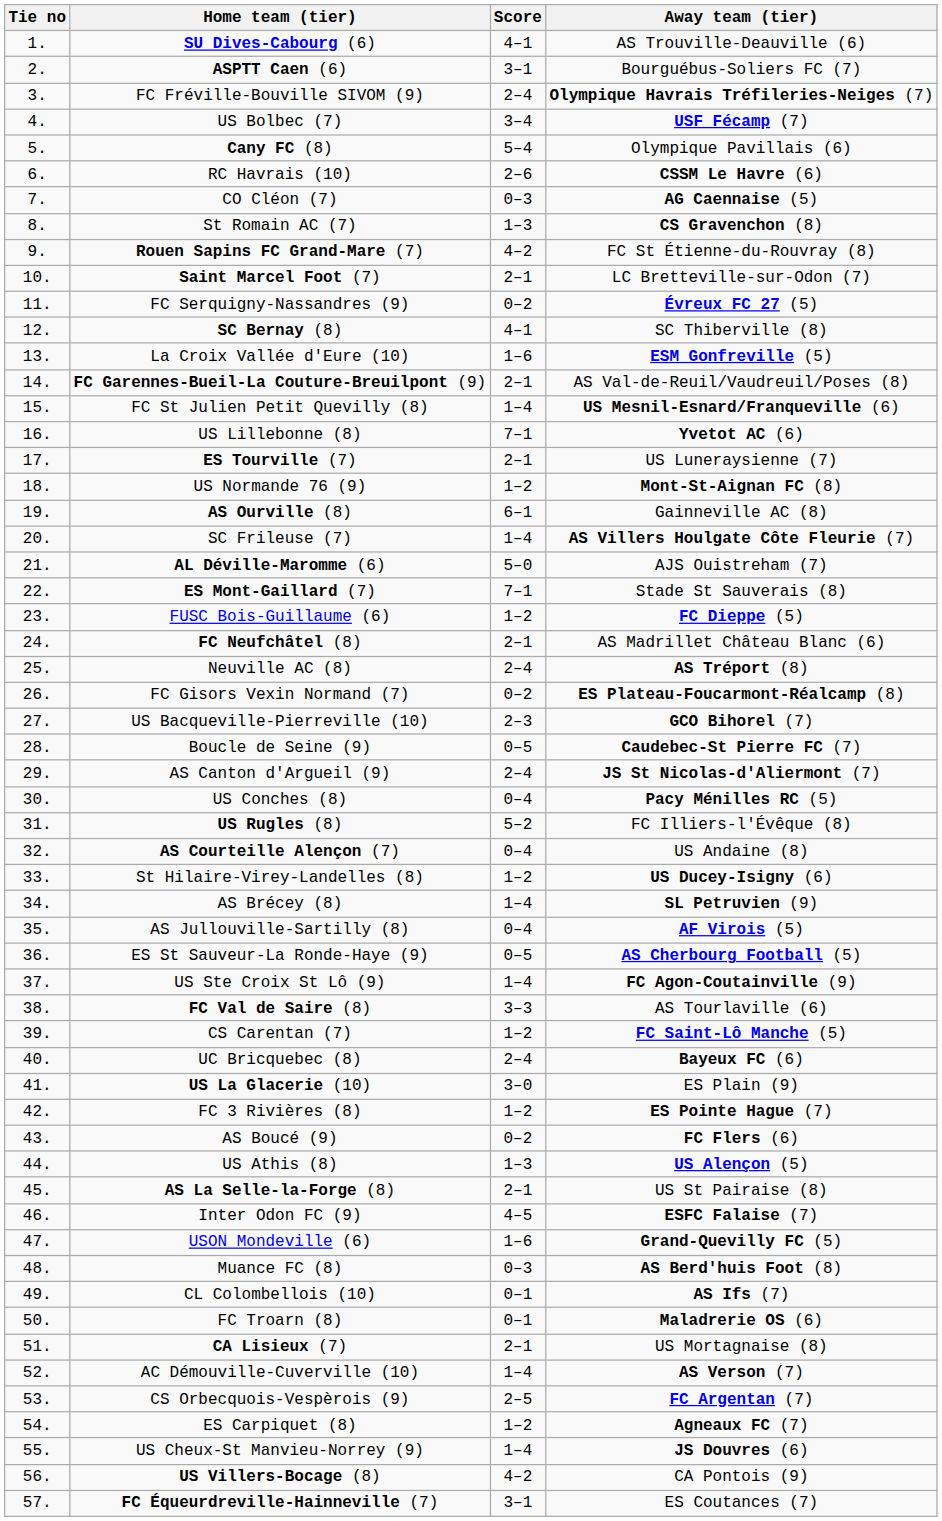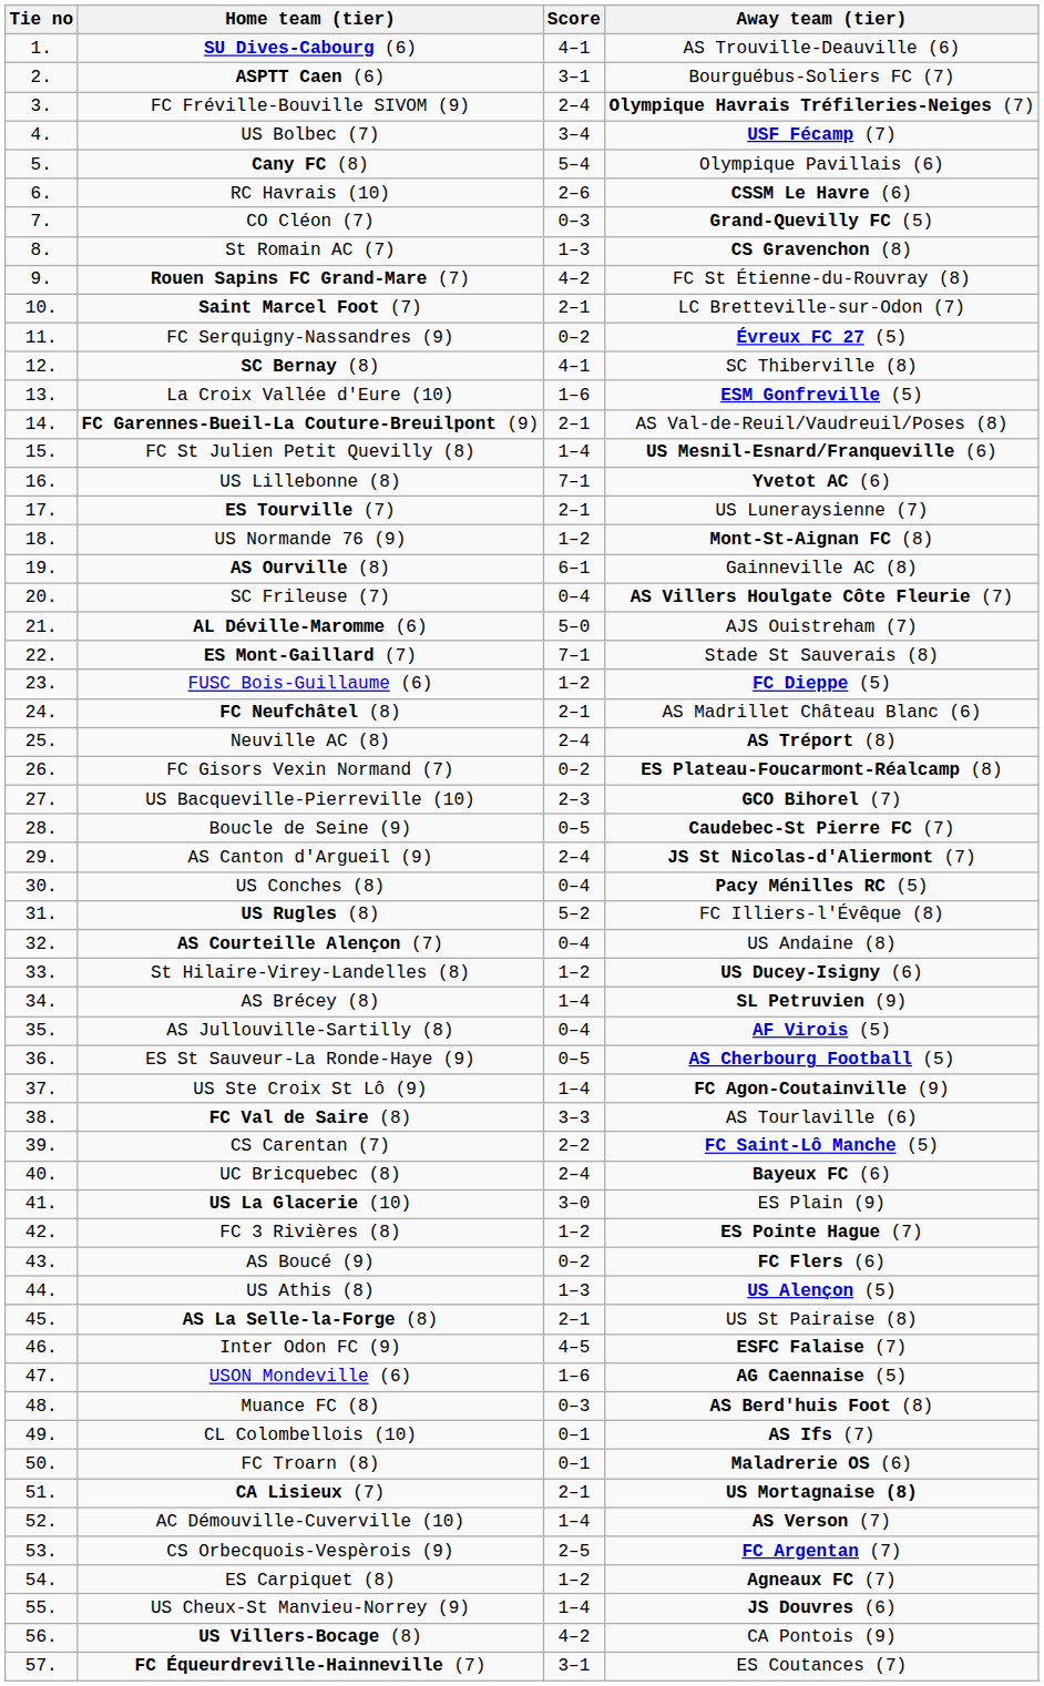 <table class="wikitable" style="text-align: center">
 <tr>
 <th>Tie no</th>
 <th>Home team (tier)</th>
 <th>Score</th>
 <th>Away team (tier)</th>
 </tr>
 <tr>
 <td>1.</td>
 <td><strong><a href='#'>SU Dives-Cabourg</a></strong> (6)</td>
 <td>4–1</td>
 <td>AS Trouville-Deauville (6)</td>
 </tr>
 <tr>
 <td>2.</td>
 <td><strong>ASPTT Caen</strong> (6)</td>
 <td>3–1</td>
 <td>Bourguébus-Soliers FC (7)</td>
 </tr>
 <tr>
 <td>3.</td>
 <td>FC Fréville-Bouville SIVOM (9)</td>
 <td>2–4</td>
 <td><strong>Olympique Havrais Tréfileries-Neiges</strong> (7)</td>
 </tr>
 <tr>
 <td>4.</td>
 <td>US Bolbec (7)</td>
 <td>3–4</td>
 <td><strong><a href='#'>USF Fécamp</a></strong> (7)</td>
 </tr>
 <tr>
 <td>5.</td>
 <td><strong>Cany FC</strong> (8)</td>
 <td>5–4</td>
 <td>Olympique Pavillais (6)</td>
 </tr>
 <tr>
 <td>6.</td>
 <td>RC Havrais (10)</td>
 <td>2–6</td>
 <td><strong>CSSM Le Havre</strong> (6)</td>
 </tr>
 <tr>
 <td>7.</td>
 <td>CO Cléon (7)</td>
 <td>0–3</td>
-<td><strong>AG Caennaise</strong> (5)</td>
+<td><strong>Grand-Quevilly FC</strong> (5)</td>
 </tr>
 <tr>
 <td>8.</td>
 <td>St Romain AC (7)</td>
 <td>1–3</td>
 <td><strong>CS Gravenchon</strong> (8)</td>
 </tr>
 <tr>
 <td>9.</td>
 <td><strong>Rouen Sapins FC Grand-Mare</strong> (7)</td>
 <td>4–2</td>
 <td>FC St Étienne-du-Rouvray (8)</td>
 </tr>
 <tr>
 <td>10.</td>
 <td><strong>Saint Marcel Foot</strong> (7)</td>
 <td>2–1</td>
 <td>LC Bretteville-sur-Odon (7)</td>
 </tr>
 <tr>
 <td>11.</td>
 <td>FC Serquigny-Nassandres (9)</td>
 <td>0–2</td>
 <td><strong><a href='#'>Évreux FC 27</a></strong> (5)</td>
 </tr>
 <tr>
 <td>12.</td>
 <td><strong>SC Bernay</strong> (8)</td>
 <td>4–1</td>
 <td>SC Thiberville (8)</td>
 </tr>
 <tr>
 <td>13.</td>
 <td>La Croix Vallée d'Eure (10)</td>
 <td>1–6</td>
 <td><strong><a href='#'>ESM Gonfreville</a></strong> (5)</td>
 </tr>
 <tr>
 <td>14.</td>
 <td><strong>FC Garennes-Bueil-La Couture-Breuilpont</strong> (9)</td>
 <td>2–1</td>
 <td>AS Val-de-Reuil/Vaudreuil/Poses (8)</td>
 </tr>
 <tr>
 <td>15.</td>
 <td>FC St Julien Petit Quevilly (8)</td>
 <td>1–4</td>
 <td><strong>US Mesnil-Esnard/Franqueville</strong> (6)</td>
 </tr>
 <tr>
 <td>16.</td>
 <td>US Lillebonne (8)</td>
 <td>7–1</td>
 <td><strong>Yvetot AC</strong> (6)</td>
 </tr>
 <tr>
 <td>17.</td>
 <td><strong>ES Tourville</strong> (7)</td>
 <td>2–1</td>
 <td>US Luneraysienne (7)</td>
 </tr>
 <tr>
 <td>18.</td>
 <td>US Normande 76 (9)</td>
 <td>1–2</td>
 <td><strong>Mont-St-Aignan FC</strong> (8)</td>
 </tr>
 <tr>
 <td>19.</td>
 <td><strong>AS Ourville</strong> (8)</td>
 <td>6–1</td>
 <td>Gainneville AC (8)</td>
 </tr>
 <tr>
 <td>20.</td>
 <td>SC Frileuse (7)</td>
-<td>1–4</td>
+<td>0–4</td>
 <td><strong>AS Villers Houlgate Côte Fleurie</strong> (7)</td>
 </tr>
 <tr>
 <td>21.</td>
 <td><strong>AL Déville-Maromme</strong> (6)</td>
 <td>5–0</td>
 <td>AJS Ouistreham (7)</td>
 </tr>
 <tr>
 <td>22.</td>
 <td><strong>ES Mont-Gaillard</strong> (7)</td>
 <td>7–1</td>
 <td>Stade St Sauverais (8)</td>
 </tr>
 <tr>
 <td>23.</td>
 <td><a href='#'>FUSC Bois-Guillaume</a> (6)</td>
 <td>1–2</td>
 <td><strong><a href='#'>FC Dieppe</a></strong> (5)</td>
 </tr>
 <tr>
 <td>24.</td>
 <td><strong>FC Neufchâtel</strong> (8)</td>
 <td>2–1</td>
 <td>AS Madrillet Château Blanc (6)</td>
 </tr>
 <tr>
 <td>25.</td>
 <td>Neuville AC (8)</td>
 <td>2–4 </td>
 <td><strong>AS Tréport</strong> (8)</td>
 </tr>
 <tr>
 <td>26.</td>
 <td>FC Gisors Vexin Normand (7)</td>
 <td>0–2</td>
 <td><strong>ES Plateau-Foucarmont-Réalcamp</strong> (8)</td>
 </tr>
 <tr>
 <td>27.</td>
 <td>US Bacqueville-Pierreville (10)</td>
 <td>2–3</td>
 <td><strong>GCO Bihorel</strong> (7)</td>
 </tr>
 <tr>
 <td>28.</td>
 <td>Boucle de Seine (9)</td>
 <td>0–5</td>
 <td><strong>Caudebec-St Pierre FC</strong> (7)</td>
 </tr>
 <tr>
 <td>29.</td>
 <td>AS Canton d'Argueil (9)</td>
 <td>2–4</td>
 <td><strong>JS St Nicolas-d'Aliermont</strong> (7)</td>
 </tr>
 <tr>
 <td>30.</td>
 <td>US Conches (8)</td>
 <td>0–4</td>
 <td><strong>Pacy Ménilles RC</strong> (5)</td>
 </tr>
 <tr>
 <td>31.</td>
 <td><strong>US Rugles</strong> (8)</td>
 <td>5–2 </td>
 <td>FC Illiers-l'Évêque (8)</td>
 </tr>
 <tr>
 <td>32.</td>
 <td><strong>AS Courteille Alençon</strong> (7)</td>
 <td>0–4</td>
 <td>US Andaine (8)</td>
 </tr>
 <tr>
 <td>33.</td>
 <td>St Hilaire-Virey-Landelles (8)</td>
 <td>1–2 </td>
 <td><strong>US Ducey-Isigny</strong> (6)</td>
 </tr>
 <tr>
 <td>34.</td>
 <td>AS Brécey (8)</td>
 <td>1–4</td>
 <td><strong>SL Petruvien</strong> (9)</td>
 </tr>
 <tr>
 <td>35.</td>
 <td>AS Jullouville-Sartilly (8)</td>
 <td>0–4</td>
 <td><strong><a href='#'>AF Virois</a></strong> (5)</td>
 </tr>
 <tr>
 <td>36.</td>
 <td>ES St Sauveur-La Ronde-Haye (9)</td>
 <td>0–5</td>
 <td><strong><a href='#'>AS Cherbourg Football</a></strong> (5)</td>
 </tr>
 <tr>
 <td>37.</td>
 <td>US Ste Croix St Lô (9)</td>
 <td>1–4</td>
 <td><strong>FC Agon-Coutainville</strong> (9)</td>
 </tr>
 <tr>
 <td>38.</td>
 <td><strong>FC Val de Saire</strong> (8)</td>
 <td>3–3 </td>
 <td>AS Tourlaville (6)</td>
 </tr>
 <tr>
 <td>39.</td>
 <td>CS Carentan (7)</td>
-<td>1–2</td>
+<td>2–2 </td>
 <td><strong><a href='#'>FC Saint-Lô Manche</a></strong> (5)</td>
 </tr>
 <tr>
 <td>40.</td>
 <td>UC Bricquebec (8)</td>
 <td>2–4</td>
 <td><strong>Bayeux FC</strong> (6)</td>
 </tr>
 <tr>
 <td>41.</td>
 <td><strong>US La Glacerie</strong> (10)</td>
 <td>3–0</td>
 <td>ES Plain (9)</td>
 </tr>
 <tr>
 <td>42.</td>
 <td>FC 3 Rivières (8)</td>
 <td>1–2</td>
 <td><strong>ES Pointe Hague</strong> (7)</td>
 </tr>
 <tr>
 <td>43.</td>
 <td>AS Boucé (9)</td>
 <td>0–2</td>
 <td><strong>FC Flers</strong> (6)</td>
 </tr>
 <tr>
 <td>44.</td>
 <td>US Athis (8)</td>
 <td>1–3</td>
 <td><strong><a href='#'>US Alençon</a></strong> (5)</td>
 </tr>
 <tr>
 <td>45.</td>
 <td><strong>AS La Selle-la-Forge</strong> (8)</td>
 <td>2–1</td>
 <td>US St Pairaise (8)</td>
 </tr>
 <tr>
 <td>46.</td>
 <td>Inter Odon FC (9)</td>
 <td>4–5</td>
 <td><strong>ESFC Falaise</strong> (7)</td>
 </tr>
 <tr>
 <td>47.</td>
 <td><a href='#'>USON Mondeville</a> (6)</td>
 <td>1–6</td>
-<td><strong>Grand-Quevilly FC</strong> (5)</td>
+<td><strong>AG Caennaise</strong> (5)</td>
 </tr>
 <tr>
 <td>48.</td>
 <td>Muance FC (8)</td>
 <td>0–3</td>
 <td><strong>AS Berd'huis Foot</strong> (8)</td>
 </tr>
 <tr>
 <td>49.</td>
 <td>CL Colombellois (10)</td>
 <td>0–1</td>
 <td><strong>AS Ifs</strong> (7)</td>
 </tr>
 <tr>
 <td>50.</td>
 <td>FC Troarn (8)</td>
 <td>0–1</td>
 <td><strong>Maladrerie OS</strong> (6)</td>
 </tr>
 <tr>
 <td>51.</td>
 <td><strong>CA Lisieux</strong> (7)</td>
 <td>2–1</td>
-<td>US Mortagnaise (8)</td>
+<td><strong>US Mortagnaise (8)</strong></td>
 </tr>
 <tr>
 <td>52.</td>
 <td>AC Démouville-Cuverville (10)</td>
 <td>1–4</td>
 <td><strong>AS Verson</strong> (7)</td>
 </tr>
 <tr>
 <td>53.</td>
 <td>CS Orbecquois-Vespèrois (9)</td>
 <td>2–5</td>
 <td><strong><a href='#'>FC Argentan</a></strong> (7)</td>
 </tr>
 <tr>
 <td>54.</td>
 <td>ES Carpiquet (8)</td>
 <td>1–2</td>
 <td><strong>Agneaux FC</strong> (7)</td>
 </tr>
 <tr>
 <td>55.</td>
 <td>US Cheux-St Manvieu-Norrey (9)</td>
 <td>1–4</td>
 <td><strong>JS Douvres</strong> (6)</td>
 </tr>
 <tr>
 <td>56.</td>
 <td><strong>US Villers-Bocage</strong> (8)</td>
 <td>4–2</td>
 <td>CA Pontois (9)</td>
 </tr>
 <tr>
 <td>57.</td>
 <td><strong>FC Équeurdreville-Hainneville</strong> (7)</td>
 <td>3–1</td>
 <td>ES Coutances (7)</td>
 </tr>
 </table>
